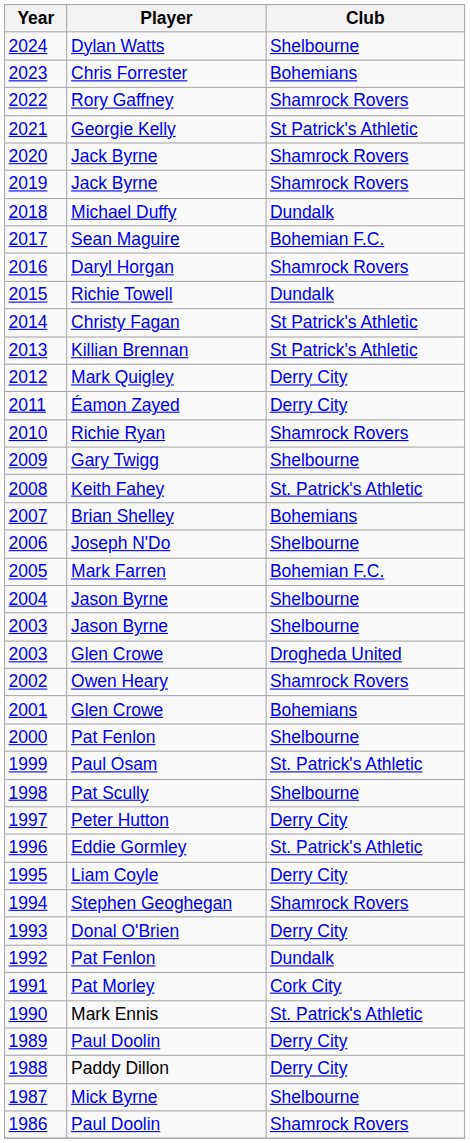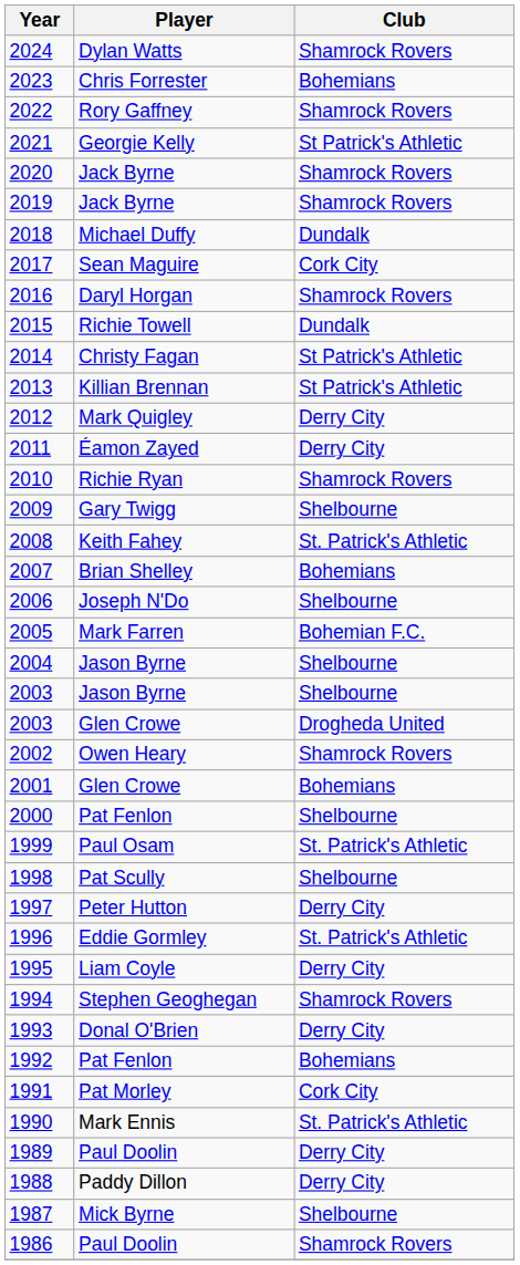 <table class="wikitable">
 <tr>
 <th>Year</th>
 <th>Player</th>
 <th>Club</th>
 </tr>
 <tr>
 <td width="50px"><a href='#'>2024</a></td>
 <td width="175px"> <a href='#'>Dylan Watts</a></td>
-<td width="175px"><a href='#'>Shelbourne</a></td>
+<td width="175px"><a href='#'>Shamrock Rovers</a></td>
 </tr>
 <tr>
 <td width="50px"><a href='#'>2023</a></td>
 <td width="175px"> <a href='#'>Chris Forrester</a></td>
 <td width="175px"><a href='#'>Bohemians</a></td>
 </tr>
 <tr>
 <td width="50px"><a href='#'>2022</a></td>
 <td width="175px"> <a href='#'>Rory Gaffney</a></td>
 <td width="175px"><a href='#'>Shamrock Rovers</a></td>
 </tr>
 <tr>
 <td width="50px"><a href='#'>2021</a></td>
 <td width="175px"> <a href='#'>Georgie Kelly</a></td>
 <td width="175px"><a href='#'>St Patrick's Athletic</a></td>
 </tr>
 <tr>
 <td width="50px"><a href='#'>2020</a></td>
 <td width="175px"> <a href='#'>Jack Byrne</a></td>
 <td width="175px"><a href='#'>Shamrock Rovers</a></td>
 </tr>
 <tr>
 <td width="50px"><a href='#'>2019</a></td>
 <td width="175px"> <a href='#'>Jack Byrne</a></td>
 <td width="175px"><a href='#'>Shamrock Rovers</a></td>
 </tr>
 <tr>
 <td width="50px"><a href='#'>2018</a></td>
 <td width="175px"> <a href='#'>Michael Duffy</a></td>
 <td width="175px"><a href='#'>Dundalk</a></td>
 </tr>
 <tr>
 <td width="50px"><a href='#'>2017</a></td>
 <td width="175px"> <a href='#'>Sean Maguire</a></td>
-<td width="175px"><a href='#'>Bohemian F.C.</a></td>
+<td width="175px"><a href='#'>Cork City</a></td>
 </tr>
 <tr>
 <td width="50px"><a href='#'>2016</a></td>
 <td width="175px"> <a href='#'>Daryl Horgan</a></td>
 <td width="175px"><a href='#'>Shamrock Rovers</a></td>
 </tr>
 <tr>
 <td width="50px"><a href='#'>2015</a></td>
 <td width="175px"> <a href='#'>Richie Towell</a></td>
 <td width="175px"><a href='#'>Dundalk</a></td>
 </tr>
 <tr>
 <td width="50px"><a href='#'>2014</a></td>
 <td width="175px"> <a href='#'>Christy Fagan</a></td>
 <td width="175px"><a href='#'>St Patrick's Athletic</a></td>
 </tr>
 <tr>
 <td width="50px"><a href='#'>2013</a></td>
 <td width="175px"> <a href='#'>Killian Brennan</a></td>
 <td width="175px"><a href='#'>St Patrick's Athletic</a></td>
 </tr>
 <tr>
 <td width="50px"><a href='#'>2012</a></td>
 <td width="175px"> <a href='#'>Mark Quigley</a></td>
 <td width="175px"><a href='#'>Derry City</a></td>
 </tr>
 <tr>
 <td width="50px"><a href='#'>2011</a></td>
 <td width="175px"> <a href='#'>Éamon Zayed</a></td>
 <td width="175px"><a href='#'>Derry City</a></td>
 </tr>
 <tr>
 <td width="50px"><a href='#'>2010</a></td>
 <td width="175px"> <a href='#'>Richie Ryan</a></td>
 <td width="175px"><a href='#'>Shamrock Rovers</a></td>
 </tr>
 <tr>
 <td width="50px"><a href='#'>2009</a></td>
 <td width="175px"> <a href='#'>Gary Twigg</a></td>
 <td width="175px"><a href='#'>Shelbourne</a></td>
 </tr>
 <tr>
 <td width="50px"><a href='#'>2008</a></td>
 <td width="175px"> <a href='#'>Keith Fahey</a></td>
 <td width="175px"><a href='#'>St. Patrick's Athletic</a></td>
 </tr>
 <tr>
 <td width="50px"><a href='#'>2007</a></td>
 <td width="175px"> <a href='#'>Brian Shelley</a></td>
 <td width="175px"><a href='#'>Bohemians</a></td>
 </tr>
 <tr>
 <td width="50px"><a href='#'>2006</a></td>
 <td width="175px"> <a href='#'>Joseph N'Do</a></td>
 <td width="175px"><a href='#'>Shelbourne</a></td>
 </tr>
 <tr>
 <td width="50px"><a href='#'>2005</a></td>
 <td width="175px"> <a href='#'>Mark Farren</a></td>
 <td width="175px"><a href='#'>Bohemian F.C.</a></td>
 </tr>
 <tr>
 <td width="50px"><a href='#'>2004</a></td>
 <td width="175px"> <a href='#'>Jason Byrne</a></td>
 <td width="175px"><a href='#'>Shelbourne</a></td>
 </tr>
 <tr>
 <td width="50px"><a href='#'>2003</a></td>
 <td width="175px"> <a href='#'>Jason Byrne</a></td>
 <td width="175px"><a href='#'>Shelbourne</a></td>
 </tr>
 <tr>
 <td width="50px"><a href='#'>2003</a></td>
 <td width="175px"> <a href='#'>Glen Crowe</a></td>
 <td width="175px"><a href='#'>Drogheda United</a></td>
 </tr>
 <tr>
 <td width="50px"><a href='#'>2002</a></td>
 <td width="175px"> <a href='#'>Owen Heary</a></td>
 <td width="175px"><a href='#'>Shamrock Rovers</a></td>
 </tr>
 <tr>
 <td width="50px"><a href='#'>2001</a></td>
 <td width="175px"> <a href='#'>Glen Crowe</a></td>
 <td width="175px"><a href='#'>Bohemians</a></td>
 </tr>
 <tr>
 <td width="50px"><a href='#'>2000</a></td>
 <td width="175px"> <a href='#'>Pat Fenlon</a></td>
 <td width="175px"><a href='#'>Shelbourne</a></td>
 </tr>
 <tr>
 <td width="50px"><a href='#'>1999</a></td>
 <td width="175px"> <a href='#'>Paul Osam</a></td>
 <td width="175px"><a href='#'>St. Patrick's Athletic</a></td>
 </tr>
 <tr>
 <td width="50px"><a href='#'>1998</a></td>
 <td width="175px"> <a href='#'>Pat Scully</a></td>
 <td width="175px"><a href='#'>Shelbourne</a></td>
 </tr>
 <tr>
 <td width="50px"><a href='#'>1997</a></td>
 <td width="175px"> <a href='#'>Peter Hutton</a></td>
 <td width="175px"><a href='#'>Derry City</a></td>
 </tr>
 <tr>
 <td width="50px"><a href='#'>1996</a></td>
 <td width="175px"> <a href='#'>Eddie Gormley</a></td>
 <td width="175px"><a href='#'>St. Patrick's Athletic</a></td>
 </tr>
 <tr>
 <td width="50px"><a href='#'>1995</a></td>
 <td width="175px"> <a href='#'>Liam Coyle</a></td>
 <td width="175px"><a href='#'>Derry City</a></td>
 </tr>
 <tr>
 <td width="50px"><a href='#'>1994</a></td>
 <td width="175px"> <a href='#'>Stephen Geoghegan</a></td>
 <td width="175px"><a href='#'>Shamrock Rovers</a></td>
 </tr>
 <tr>
 <td width="50px"><a href='#'>1993</a></td>
 <td width="175px"> <a href='#'>Donal O'Brien</a></td>
 <td width="175px"><a href='#'>Derry City</a></td>
 </tr>
 <tr>
 <td width="50px"><a href='#'>1992</a></td>
 <td width="175px"> <a href='#'>Pat Fenlon</a></td>
-<td width="175px"><a href='#'>Dundalk</a></td>
+<td width="175px"><a href='#'>Bohemians</a></td>
 </tr>
 <tr>
 <td width="50px"><a href='#'>1991</a></td>
 <td width="175px"> <a href='#'>Pat Morley</a></td>
 <td width="175px"><a href='#'>Cork City</a></td>
 </tr>
 <tr>
 <td width="50px"><a href='#'>1990</a></td>
 <td width="175px"> Mark Ennis</td>
 <td width="175px"><a href='#'>St. Patrick's Athletic</a></td>
 </tr>
 <tr>
 <td width="50px"><a href='#'>1989</a></td>
 <td width="175px"> <a href='#'>Paul Doolin</a></td>
 <td width="175px"><a href='#'>Derry City</a></td>
 </tr>
 <tr>
 <td width="50px"><a href='#'>1988</a></td>
 <td width="175px"> Paddy Dillon</td>
 <td width="175px"><a href='#'>Derry City</a></td>
 </tr>
 <tr>
 <td width="50px"><a href='#'>1987</a></td>
 <td width="175px"> <a href='#'>Mick Byrne</a></td>
 <td width="175px"><a href='#'>Shelbourne</a></td>
 </tr>
 <tr>
 <td width="50px"><a href='#'>1986</a></td>
 <td width="175px"> <a href='#'>Paul Doolin</a></td>
 <td width="175px"><a href='#'>Shamrock Rovers</a></td>
 </tr>
 <tr>
 </tr>
 </table>
